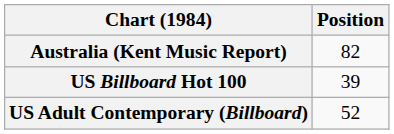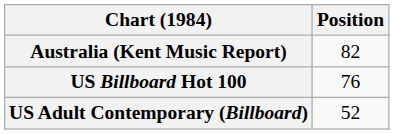 <table class="wikitable sortable plainrowheaders" style="text-align:center">
 <tr>
 <th>Chart (1984)</th>
 <th>Position</th>
 </tr>
 <tr>
 <th scope="row">Australia (Kent Music Report)</th>
 <td>82</td>
 </tr>
 <tr>
 <th scope="row">US <em>Billboard</em> Hot 100</th>
-<td>39</td>
+<td>76</td>
 </tr>
 <tr>
 <th scope="row">US Adult Contemporary (<em>Billboard</em>)</th>
 <td>52</td>
 </tr>
 </table>
